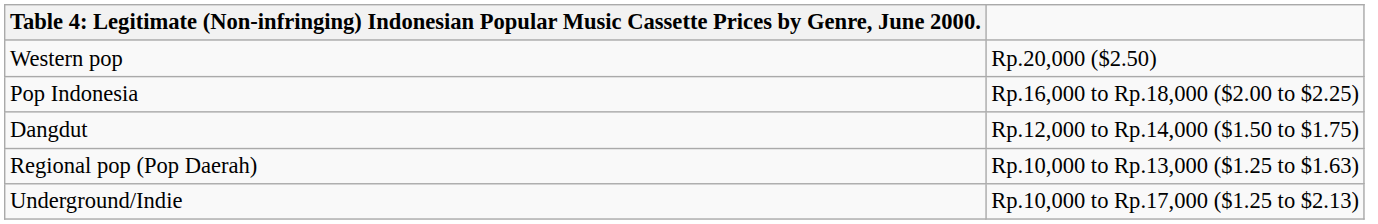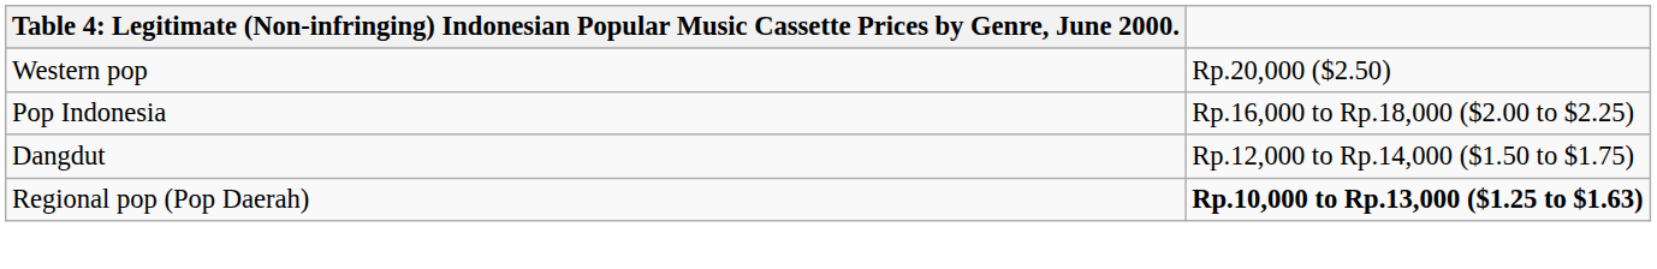 <table class="wikitable">
 <tr>
 <th><strong>Table 4: Legitimate (Non-infringing) Indonesian Popular Music Cassette Prices by Genre, June 2000.</strong></th>
 </tr>
 <tr>
 <td>Western pop</td>
 <td>Rp.20,000 ($2.50)</td>
 </tr>
 <tr>
 <td>Pop Indonesia</td>
 <td>Rp.16,000 to Rp.18,000 ($2.00 to $2.25)</td>
 </tr>
 <tr>
 <td>Dangdut</td>
 <td>Rp.12,000 to Rp.14,000 ($1.50 to $1.75)</td>
 </tr>
 <tr>
 <td>Regional pop (Pop Daerah)</td>
-<td>Rp.10,000 to Rp.13,000 ($1.25 to $1.63)</td>
-</tr>
-<tr>
-<td>Underground/Indie</td>
-<td>Rp.10,000 to Rp.17,000 ($1.25 to $2.13)</td>
+<td><strong>Rp.10,000 to Rp.13,000 ($1.25 to $1.63)</strong></td>
 </tr>
 </table>
